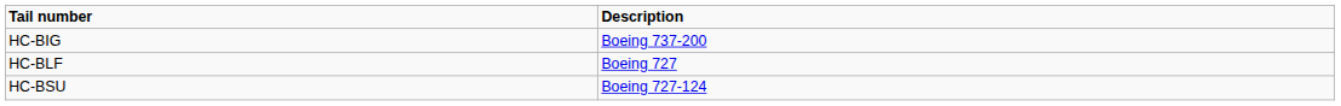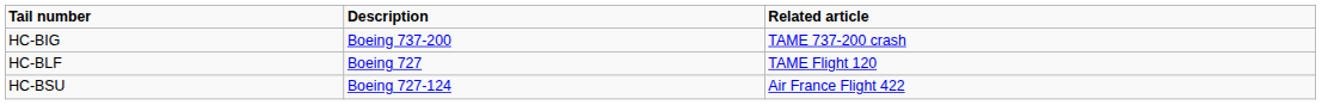 <table class="wikitable" width="90%">
 <tr>
 <td><strong>Tail number</strong></td>
 <td><strong>Description</strong></td>
+<td><strong>Related article</strong></td>
 </tr>
 <tr>
 <td>HC-BIG</td>
 <td><a href='#'>Boeing 737-200</a></td>
+<td><a href='#'>TAME 737-200 crash</a></td>
 </tr>
 <tr>
 <td>HC-BLF</td>
 <td><a href='#'>Boeing 727</a></td>
+<td><a href='#'>TAME Flight 120</a></td>
 </tr>
 <tr>
 <td>HC-BSU</td>
 <td><a href='#'>Boeing 727-124</a></td>
+<td><a href='#'>Air France Flight 422</a></td>
 </tr>
 </table>
